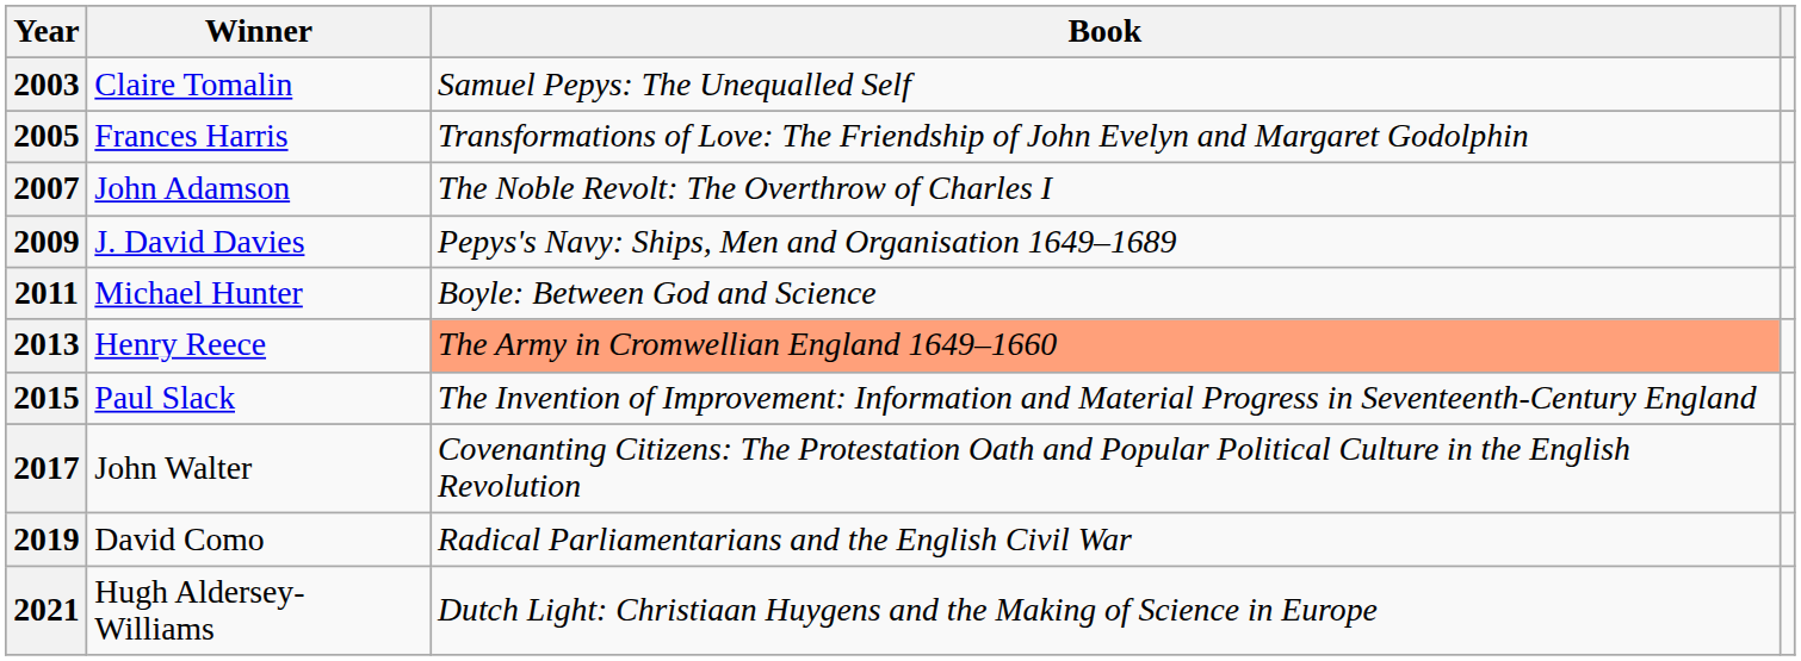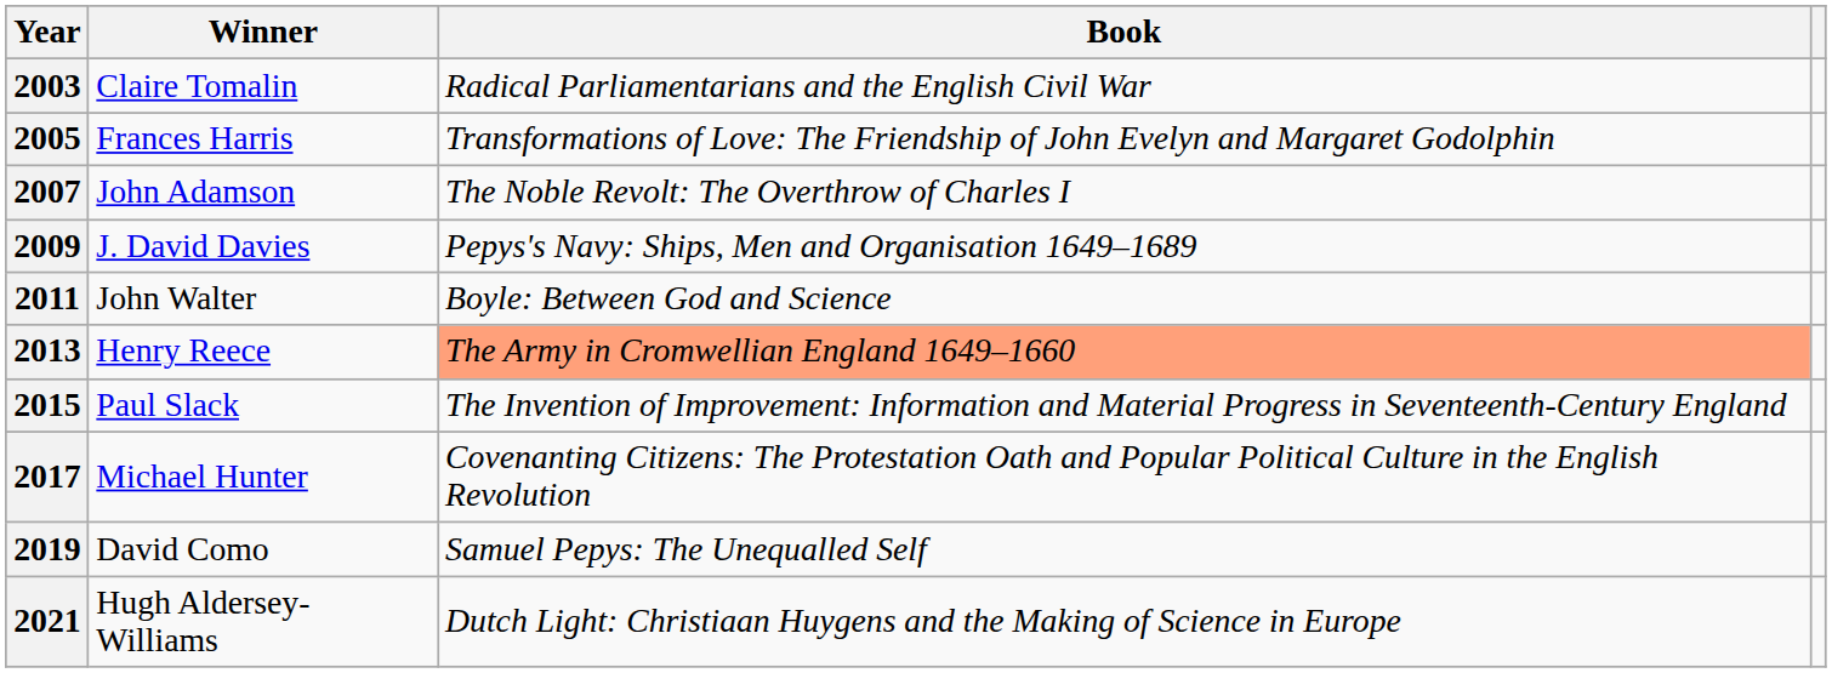 <table class="wikitable">
 <tr>
 <th>Year</th>
 <th>Winner</th>
 <th>Book</th>
 <th></th>
 </tr>
 <tr>
 <th>2003</th>
 <td><a href='#'>Claire Tomalin</a></td>
-<td><em>Samuel Pepys: The Unequalled Self</em></td>
+<td><em>Radical Parliamentarians and the English Civil War</em></td>
 <td></td>
 </tr>
 <tr>
 <th>2005</th>
 <td><a href='#'>Frances Harris</a></td>
 <td><em>Transformations of Love: The Friendship of John Evelyn and Margaret Godolphin</em></td>
 <td></td>
 </tr>
 <tr>
 <th>2007</th>
 <td><a href='#'>John Adamson</a></td>
 <td><em>The Noble Revolt: The Overthrow of Charles I</em></td>
 <td></td>
 </tr>
 <tr>
 <th>2009</th>
 <td><a href='#'>J. David Davies</a></td>
 <td><em>Pepys's Navy: Ships, Men and Organisation 1649–1689</em></td>
 <td></td>
 </tr>
 <tr>
 <th>2011</th>
-<td><a href='#'>Michael Hunter</a></td>
+<td>John Walter</td>
 <td><em>Boyle: Between God and Science</em></td>
 <td></td>
 </tr>
 <tr>
 <th>2013</th>
 <td><a href='#'>Henry Reece</a></td>
 <td style="background: lightsalmon;"><em>The Army in Cromwellian England 1649–1660</em></td>
 <td></td>
 </tr>
 <tr>
 <th>2015</th>
 <td><a href='#'>Paul Slack</a></td>
 <td><em>The Invention of Improvement: Information and Material Progress in Seventeenth-Century England</em></td>
 <td></td>
 </tr>
 <tr>
 <th>2017</th>
-<td>John Walter</td>
+<td><a href='#'>Michael Hunter</a></td>
 <td><em>Covenanting Citizens: The Protestation Oath and Popular Political Culture in the English Revolution</em></td>
 <td></td>
 </tr>
 <tr>
 <th>2019</th>
 <td>David Como</td>
-<td><em>Radical Parliamentarians and the English Civil War</em></td>
+<td><em>Samuel Pepys: The Unequalled Self</em></td>
 <td></td>
 </tr>
 <tr>
 <th>2021</th>
 <td>Hugh Aldersey-Williams</td>
 <td><em>Dutch Light: Christiaan Huygens and the Making of Science in Europe</em></td>
 <td></td>
 </tr>
 </table>
